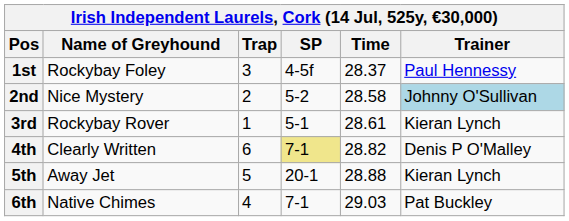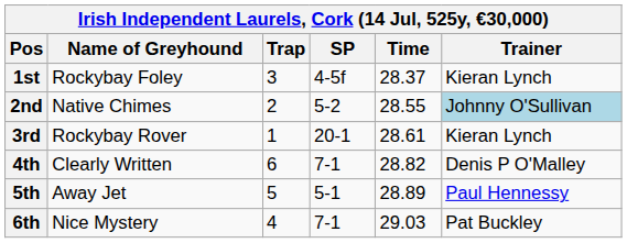 <table class="wikitable">
 <tr>
 <th colspan="6"><a href='#'>Irish Independent Laurels</a>, <a href='#'>Cork</a> (14 Jul, 525y, €30,000)</th>
 </tr>
 <tr>
 <th width=30>Pos</th>
 <th width=180>Name of Greyhound</th>
 <th width=30>Trap</th>
 <th width=50>SP</th>
 <th width=50>Time</th>
 <th width=150>Trainer</th>
 </tr>
 <tr>
 <th>1st</th>
 <td>Rockybay Foley </td>
 <td>3</td>
 <td>4-5f</td>
 <td>28.37</td>
-<td><a href='#'>Paul Hennessy</a></td>
+<td>Kieran Lynch</td>
 </tr>
 <tr>
 <th>2nd</th>
-<td>Nice Mystery</td>
+<td>Native Chimes</td>
 <td>2</td>
 <td>5-2</td>
-<td>28.58</td>
+<td>28.55</td>
 <td style="background: lightblue;">Johnny O'Sullivan</td>
 </tr>
 <tr>
 <th>3rd</th>
 <td>Rockybay Rover</td>
 <td>1</td>
-<td>5-1</td>
+<td>20-1</td>
 <td>28.61</td>
 <td>Kieran Lynch</td>
 </tr>
 <tr>
 <th>4th</th>
 <td>Clearly Written</td>
 <td>6</td>
-<td style="background: khaki;">7-1</td>
+<td>7-1</td>
 <td>28.82</td>
 <td>Denis P O'Malley</td>
 </tr>
 <tr>
 <th>5th</th>
 <td>Away Jet</td>
 <td>5</td>
-<td>20-1</td>
-<td>28.88</td>
-<td>Kieran Lynch</td>
+<td>5-1</td>
+<td>28.89</td>
+<td><a href='#'>Paul Hennessy</a></td>
 </tr>
 <tr>
 <th>6th</th>
-<td>Native Chimes</td>
+<td>Nice Mystery</td>
 <td>4</td>
 <td>7-1</td>
 <td>29.03</td>
 <td>Pat Buckley</td>
 </tr>
 </table>
